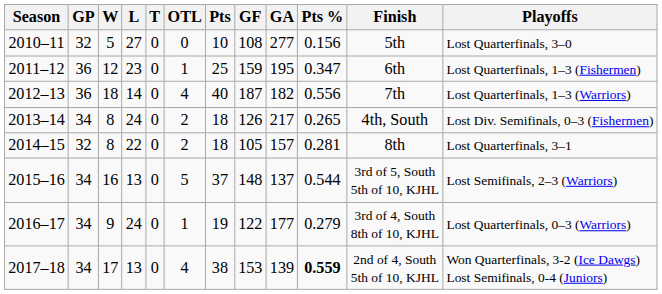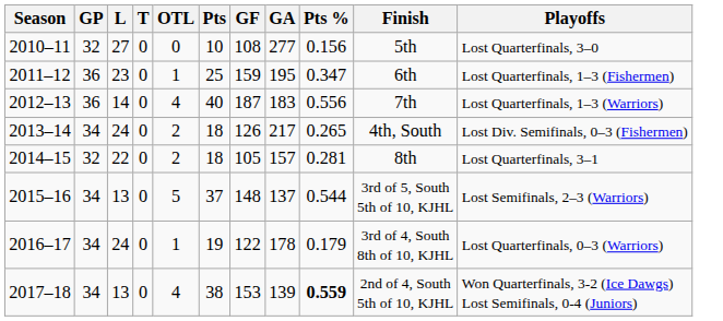 <table class="wikitable" style="text-align:center">
 <tr>
 <th>Season</th>
 <th>GP</th>
-<th>W</th>
 <th>L</th>
 <th>T</th>
 <th>OTL</th>
 <th>Pts</th>
 <th>GF</th>
 <th>GA</th>
 <th>Pts %</th>
 <th>Finish</th>
 <th>Playoffs</th>
 </tr>
 <tr>
 <td>2010–11</td>
 <td>32</td>
-<td>5</td>
 <td>27</td>
 <td>0</td>
 <td>0</td>
 <td>10</td>
 <td>108</td>
 <td>277</td>
 <td>0.156</td>
 <td>5th</td>
 <td align=left><small>Lost Quarterfinals, 3–0</small></td>
 </tr>
 <tr>
 <td>2011–12</td>
 <td>36</td>
-<td>12</td>
 <td>23</td>
 <td>0</td>
 <td>1</td>
 <td>25</td>
 <td>159</td>
 <td>195</td>
 <td>0.347</td>
 <td>6th</td>
 <td align=left><small>Lost Quarterfinals, 1–3 (<a href='#'>Fishermen</a>)</small></td>
 </tr>
 <tr>
 <td>2012–13</td>
 <td>36</td>
-<td>18</td>
 <td>14</td>
 <td>0</td>
 <td>4</td>
 <td>40</td>
 <td>187</td>
-<td>182</td>
+<td>183</td>
 <td>0.556</td>
 <td>7th</td>
 <td align=left><small>Lost Quarterfinals, 1–3 (<a href='#'>Warriors</a>)</small></td>
 </tr>
 <tr>
 <td>2013–14</td>
 <td>34</td>
-<td>8</td>
 <td>24</td>
 <td>0</td>
 <td>2</td>
 <td>18</td>
 <td>126</td>
 <td>217</td>
 <td>0.265</td>
 <td>4th, South</td>
 <td align=left><small>Lost Div. Semifinals, 0–3 (<a href='#'>Fishermen</a>)</small></td>
 </tr>
 <tr>
 <td>2014–15</td>
 <td>32</td>
-<td>8</td>
 <td>22</td>
 <td>0</td>
 <td>2</td>
 <td>18</td>
 <td>105</td>
 <td>157</td>
 <td>0.281</td>
 <td>8th</td>
 <td align=left><small>Lost Quarterfinals, 3–1</small></td>
 </tr>
 <tr>
 <td>2015–16</td>
 <td>34</td>
-<td>16</td>
 <td>13</td>
 <td>0</td>
 <td>5</td>
 <td>37</td>
 <td>148</td>
 <td>137</td>
 <td>0.544</td>
 <td><small>3rd of 5, South<br>5th of 10, KJHL</small></td>
 <td align=left><small> Lost Semifinals, 2–3 (<a href='#'>Warriors</a>)</small></td>
 </tr>
 <tr>
 <td>2016–17</td>
 <td>34</td>
-<td>9</td>
 <td>24</td>
 <td>0</td>
 <td>1</td>
 <td>19</td>
 <td>122</td>
-<td>177</td>
-<td>0.279</td>
+<td>178</td>
+<td>0.179</td>
 <td><small>3rd of 4, South<br>8th of 10, KJHL</small></td>
 <td align=left><small>Lost Quarterfinals, 0–3 (<a href='#'>Warriors</a>)</small></td>
 </tr>
 <tr>
 <td>2017–18</td>
 <td>34</td>
-<td>17</td>
 <td>13</td>
 <td>0</td>
 <td>4</td>
 <td>38</td>
 <td>153</td>
 <td>139</td>
 <td><strong>0.559</strong></td>
 <td><small>2nd of 4, South<br>5th of 10, KJHL</small></td>
 <td align=left><small>Won Quarterfinals, 3-2 (<a href='#'>Ice Dawgs</a>)<br>Lost Semifinals, 0-4 (<a href='#'>Juniors</a>)</small></td>
 </tr>
 </table>
